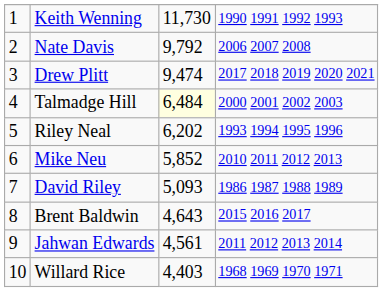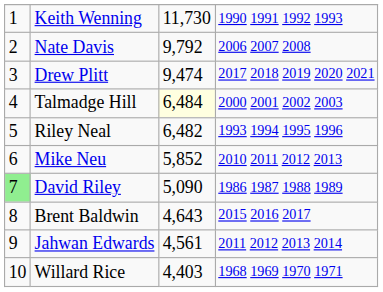 <table class="wikitable">
 <tr>
 </tr>
 <tr>
 <td>1</td>
 <td><a href='#'>Keith Wenning</a></td>
 <td><abbr>11,730</abbr></td>
 <td style="font-size:80%;"><a href='#'>1990</a> <a href='#'>1991</a> <a href='#'>1992</a> <a href='#'>1993</a></td>
 </tr>
 <tr>
 <td>2</td>
 <td><a href='#'>Nate Davis</a></td>
 <td><abbr>9,792</abbr></td>
 <td style="font-size:80%;"><a href='#'>2006</a> <a href='#'>2007</a> <a href='#'>2008</a></td>
 </tr>
 <tr>
 <td>3</td>
 <td><a href='#'>Drew Plitt</a></td>
 <td><abbr>9,474</abbr></td>
 <td style="font-size:80%;"><a href='#'>2017</a> <a href='#'>2018</a> <a href='#'>2019</a> <a href='#'>2020</a> <a href='#'>2021</a></td>
 </tr>
 <tr>
 <td>4</td>
 <td>Talmadge Hill</td>
 <td style="background: lightyellow;"><abbr>6,484</abbr></td>
 <td style="font-size:80%;"><a href='#'>2000</a> <a href='#'>2001</a> <a href='#'>2002</a> <a href='#'>2003</a></td>
 </tr>
 <tr>
 <td>5</td>
 <td>Riley Neal</td>
-<td><abbr>6,202</abbr></td>
+<td><abbr>6,482</abbr></td>
 <td style="font-size:80%;"><a href='#'>1993</a> <a href='#'>1994</a> <a href='#'>1995</a> <a href='#'>1996</a></td>
 </tr>
 <tr>
 <td>6</td>
 <td><a href='#'>Mike Neu</a></td>
 <td><abbr>5,852</abbr></td>
 <td style="font-size:80%;"><a href='#'>2010</a> <a href='#'>2011</a> <a href='#'>2012</a> <a href='#'>2013</a></td>
 </tr>
 <tr>
-<td>7</td>
+<td style="background: lightgreen;">7</td>
 <td><a href='#'>David Riley</a></td>
-<td><abbr>5,093</abbr></td>
+<td><abbr>5,090</abbr></td>
 <td style="font-size:80%;"><a href='#'>1986</a> <a href='#'>1987</a> <a href='#'>1988</a> <a href='#'>1989</a></td>
 </tr>
 <tr>
 <td>8</td>
 <td>Brent Baldwin</td>
 <td><abbr>4,643</abbr></td>
 <td style="font-size:80%;"><a href='#'>2015</a> <a href='#'>2016</a> <a href='#'>2017</a></td>
 </tr>
 <tr>
 <td>9</td>
 <td><a href='#'>Jahwan Edwards</a></td>
 <td><abbr>4,561</abbr></td>
 <td style="font-size:80%;"><a href='#'>2011</a> <a href='#'>2012</a> <a href='#'>2013</a> <a href='#'>2014</a></td>
 </tr>
 <tr>
 <td>10</td>
 <td>Willard Rice</td>
 <td><abbr>4,403</abbr></td>
 <td style="font-size:80%;"><a href='#'>1968</a> <a href='#'>1969</a> <a href='#'>1970</a> <a href='#'>1971</a></td>
 </tr>
 </table>
